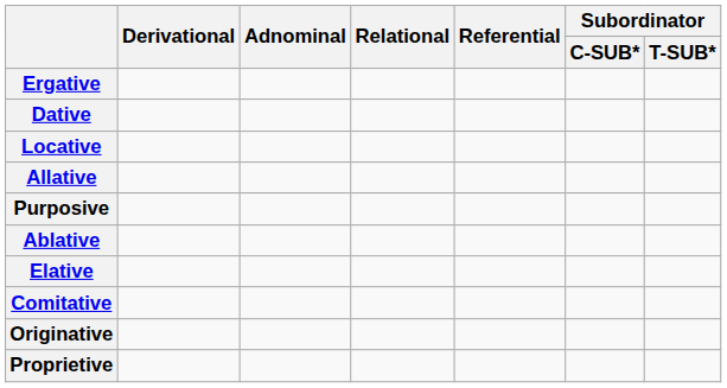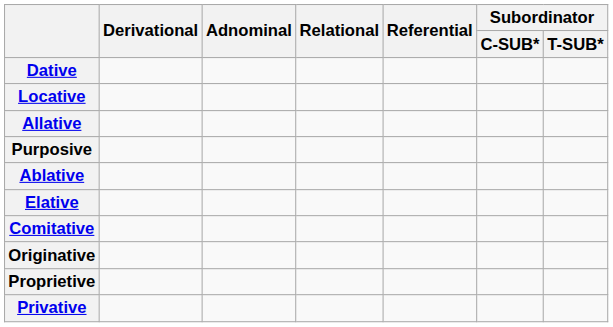 <table class="wikitable">
 <tr>
 <th rowspan="2"></th>
 <th rowspan="2">Derivational</th>
 <th rowspan="2">Adnominal</th>
 <th rowspan="2">Relational</th>
 <th rowspan="2">Referential</th>
 <th colspan="2">Subordinator</th>
 </tr>
 <tr>
 <th>C-SUB*</th>
 <th>T-SUB*</th>
-</tr>
-<tr>
-<th><a href='#'>Ergative</a></th>
-<td></td>
-<td></td>
-<td></td>
-<td></td>
-<td></td>
-<td></td>
 </tr>
 <tr>
 <th><a href='#'>Dative</a></th>
 <td></td>
 <td></td>
 <td></td>
 <td></td>
 <td></td>
 <td></td>
 </tr>
 <tr>
 <th><a href='#'>Locative</a></th>
 <td></td>
 <td></td>
 <td></td>
 <td></td>
 <td></td>
 <td></td>
 </tr>
 <tr>
 <th><a href='#'>Allative</a></th>
 <td></td>
 <td></td>
 <td></td>
 <td></td>
 <td></td>
 <td></td>
 </tr>
 <tr>
 <th>Purposive</th>
 <td></td>
 <td></td>
 <td></td>
 <td></td>
 <td></td>
 <td></td>
 </tr>
 <tr>
 <th><a href='#'>Ablative</a></th>
 <td></td>
 <td></td>
 <td></td>
 <td></td>
 <td></td>
 <td></td>
 </tr>
 <tr>
 <th><a href='#'>Elative</a></th>
 <td></td>
 <td></td>
 <td></td>
 <td></td>
 <td></td>
 <td></td>
 </tr>
 <tr>
 <th><a href='#'>Comitative</a></th>
 <td></td>
 <td></td>
 <td></td>
 <td></td>
 <td></td>
 <td></td>
 </tr>
 <tr>
 <th>Originative</th>
 <td></td>
 <td></td>
 <td></td>
 <td></td>
 <td></td>
 <td></td>
 </tr>
 <tr>
 <th>Proprietive</th>
 <td></td>
 <td></td>
 <td></td>
 <td></td>
 <td></td>
 <td></td>
 </tr>
+<tr>
+<th><a href='#'>Privative</a></th>
+<td></td>
+<td></td>
+<td></td>
+<td></td>
+<td></td>
+<td></td>
+</tr>
 </table>
